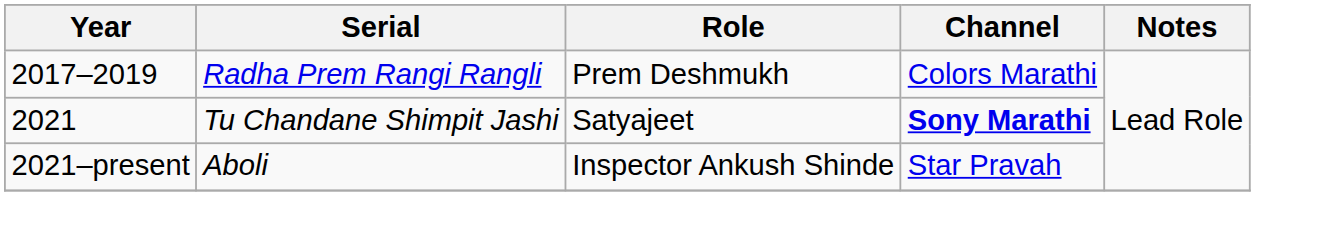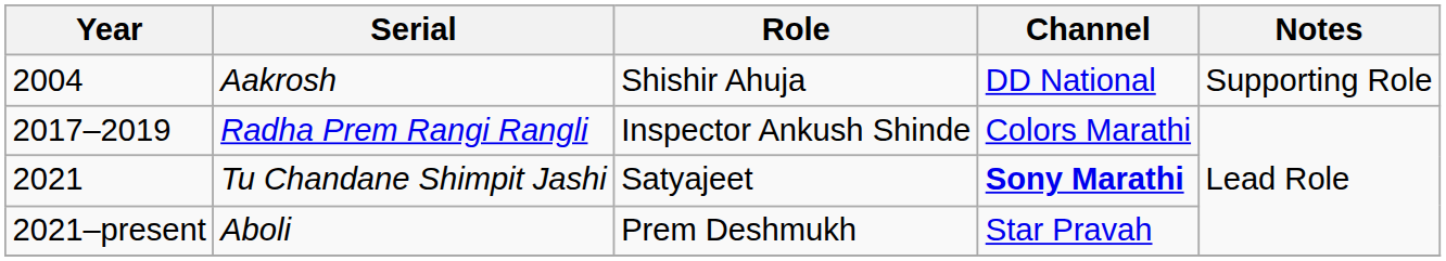 <table class="wikitable sortable">
 <tr>
 <th>Year</th>
 <th>Serial</th>
 <th>Role</th>
 <th>Channel</th>
 <th>Notes</th>
 </tr>
 <tr>
+<td>2004</td>
+<td><em>Aakrosh</em></td>
+<td>Shishir Ahuja</td>
+<td><a href='#'>DD National</a></td>
+<td>Supporting Role</td>
+</tr>
+<tr>
 <td>2017–2019</td>
 <td><em><a href='#'>Radha Prem Rangi Rangli</a></em></td>
-<td>Prem Deshmukh</td>
+<td>Inspector Ankush Shinde</td>
 <td><a href='#'>Colors Marathi</a></td>
 <td rowspan = "3">Lead Role</td>
 </tr>
 <tr>
 <td>2021</td>
 <td><em>Tu Chandane Shimpit Jashi</em></td>
 <td>Satyajeet</td>
 <td><strong><a href='#'>Sony Marathi</a></strong></td>
 </tr>
 <tr>
 <td>2021–present</td>
 <td><em>Aboli</em></td>
-<td>Inspector Ankush Shinde</td>
+<td>Prem Deshmukh</td>
 <td><a href='#'>Star Pravah</a></td>
 </tr>
 <tr>
 </tr>
 </table>
